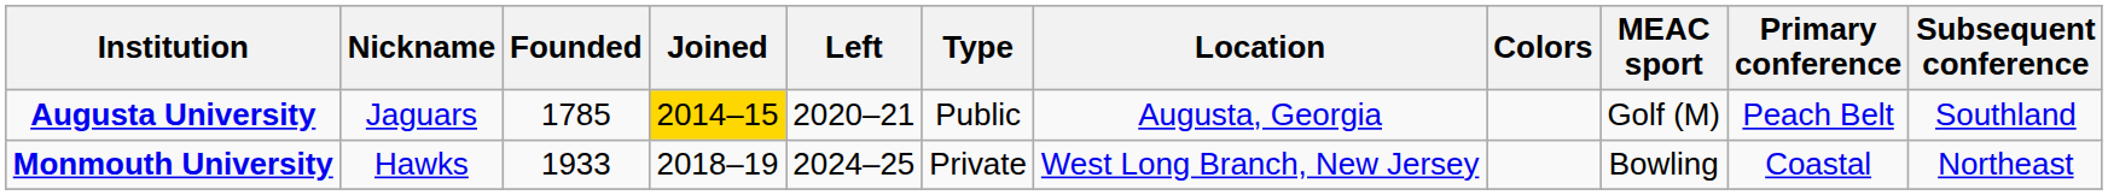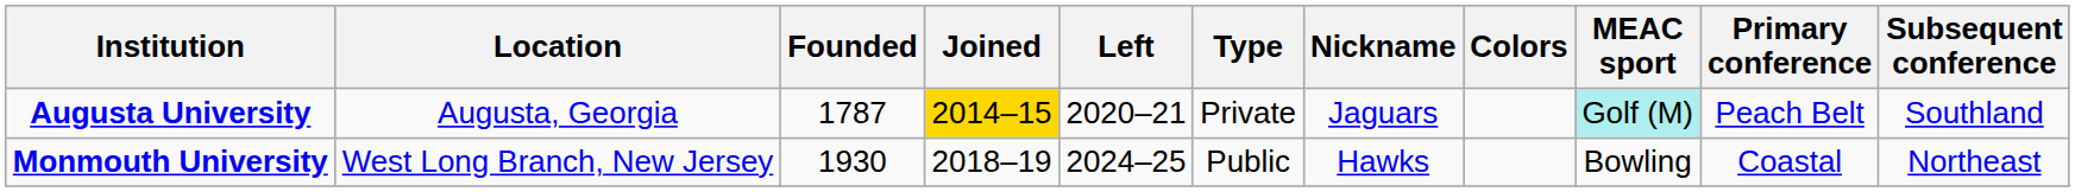 <table class="wikitable sortable" style="text-align:center;">
 <tr>
 <th>Institution</th>
-<th>Nickname</th>
+<th>Location</th>
 <th>Founded</th>
 <th>Joined</th>
 <th>Left</th>
 <th>Type</th>
-<th>Location</th>
+<th>Nickname</th>
 <th class="unsortable">Colors</th>
 <th>MEAC<br>sport</th>
 <th>Primary<br>conference</th>
 <th>Subsequent<br>conference</th>
 </tr>
 <tr>
 <td><strong><a href='#'>Augusta University</a></strong></td>
-<td><a href='#'>Jaguars</a></td>
-<td>1785</td>
+<td><a href='#'>Augusta, Georgia</a></td>
+<td>1787</td>
 <td style="background: gold;">2014–15</td>
 <td>2020–21</td>
-<td>Public</td>
-<td><a href='#'>Augusta, Georgia</a></td>
+<td>Private</td>
+<td><a href='#'>Jaguars</a></td>
 <td></td>
-<td>Golf (M)</td>
+<td style="background: paleturquoise;">Golf (M)</td>
 <td><a href='#'>Peach Belt</a></td>
 <td><a href='#'>Southland</a></td>
 </tr>
 <tr>
 <td><strong><a href='#'>Monmouth University</a></strong></td>
-<td><a href='#'>Hawks</a></td>
-<td>1933</td>
+<td><a href='#'>West Long Branch, New Jersey</a></td>
+<td>1930</td>
 <td>2018–19</td>
 <td>2024–25</td>
-<td>Private</td>
-<td><a href='#'>West Long Branch, New Jersey</a></td>
+<td>Public</td>
+<td><a href='#'>Hawks</a></td>
 <td></td>
 <td>Bowling</td>
 <td><a href='#'>Coastal</a></td>
 <td><a href='#'>Northeast</a></td>
 </tr>
 </table>
